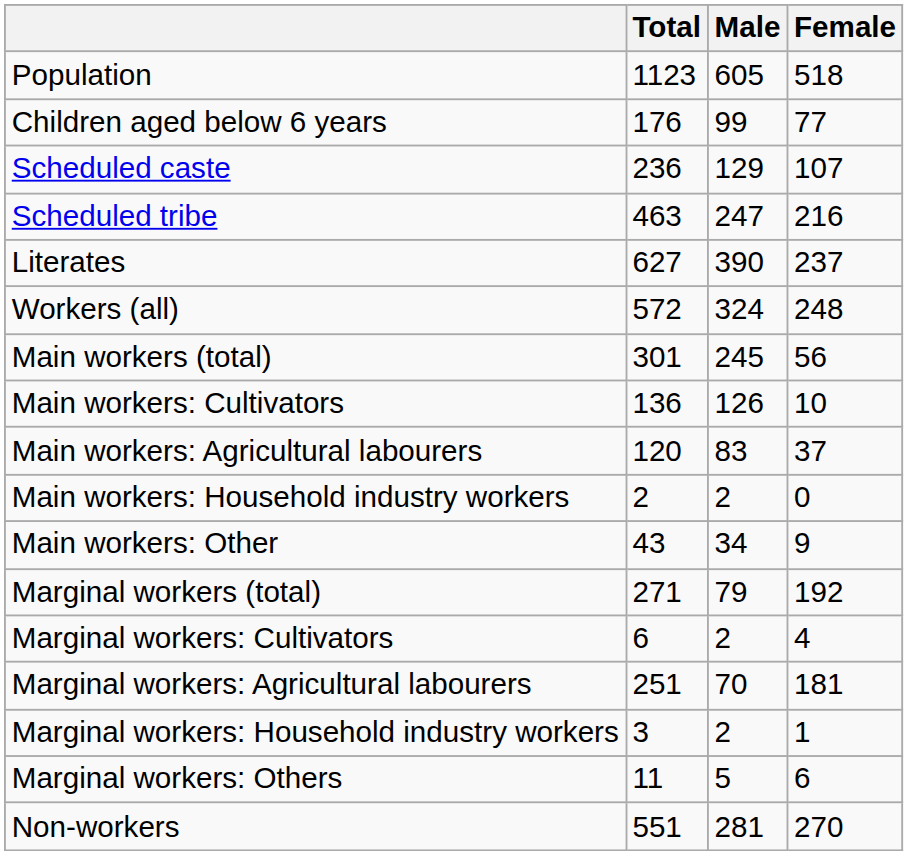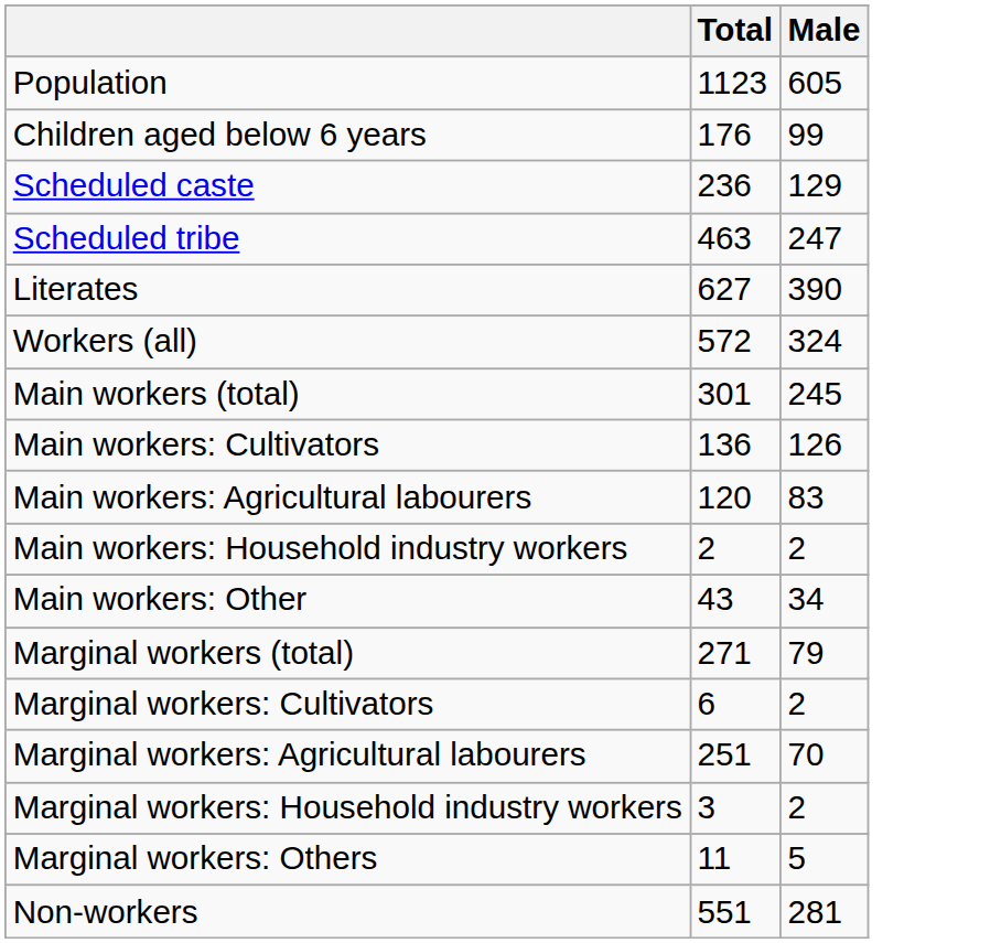 <table class="wikitable sortable">
 <tr>
 <th></th>
 <th>Total</th>
 <th>Male</th>
-<th>Female</th>
 </tr>
 <tr>
 <td>Population</td>
 <td>1123</td>
 <td>605</td>
-<td>518</td>
 </tr>
 <tr>
 <td>Children aged below 6 years</td>
 <td>176</td>
 <td>99</td>
-<td>77</td>
 </tr>
 <tr>
 <td><a href='#'>Scheduled caste</a></td>
 <td>236</td>
 <td>129</td>
-<td>107</td>
 </tr>
 <tr>
 <td><a href='#'>Scheduled tribe</a></td>
 <td>463</td>
 <td>247</td>
-<td>216</td>
 </tr>
 <tr>
 <td>Literates</td>
 <td>627</td>
 <td>390</td>
-<td>237</td>
 </tr>
 <tr>
 <td>Workers (all)</td>
 <td>572</td>
 <td>324</td>
-<td>248</td>
 </tr>
 <tr>
 <td>Main workers (total)</td>
 <td>301</td>
 <td>245</td>
-<td>56</td>
 </tr>
 <tr>
 <td>Main workers: Cultivators</td>
 <td>136</td>
 <td>126</td>
-<td>10</td>
 </tr>
 <tr>
 <td>Main workers: Agricultural labourers</td>
 <td>120</td>
 <td>83</td>
-<td>37</td>
 </tr>
 <tr>
 <td>Main workers: Household industry workers</td>
 <td>2</td>
 <td>2</td>
-<td>0</td>
 </tr>
 <tr>
 <td>Main workers: Other</td>
 <td>43</td>
 <td>34</td>
-<td>9</td>
 </tr>
 <tr>
 <td>Marginal workers (total)</td>
 <td>271</td>
 <td>79</td>
-<td>192</td>
 </tr>
 <tr>
 <td>Marginal workers: Cultivators</td>
 <td>6</td>
 <td>2</td>
-<td>4</td>
 </tr>
 <tr>
 <td>Marginal workers: Agricultural labourers</td>
 <td>251</td>
 <td>70</td>
-<td>181</td>
 </tr>
 <tr>
 <td>Marginal workers: Household industry workers</td>
 <td>3</td>
 <td>2</td>
-<td>1</td>
 </tr>
 <tr>
 <td>Marginal workers: Others</td>
 <td>11</td>
 <td>5</td>
-<td>6</td>
 </tr>
 <tr>
 <td>Non-workers</td>
 <td>551</td>
 <td>281</td>
-<td>270</td>
 </tr>
 </table>
